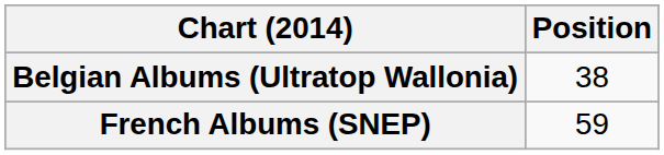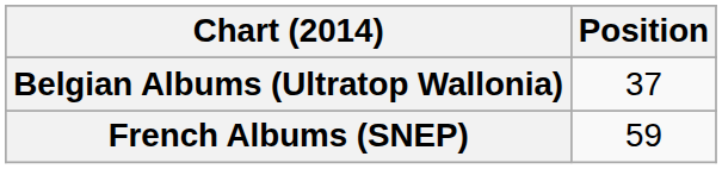 <table class="wikitable sortable plainrowheaders" style="text-align:center">
 <tr>
 <th scope="col">Chart (2014)</th>
 <th scope="col">Position</th>
 </tr>
 <tr>
 <th scope="row">Belgian Albums (Ultratop Wallonia)</th>
-<td>38</td>
+<td>37</td>
 </tr>
 <tr>
 <th scope="row">French Albums (SNEP)</th>
 <td>59</td>
 </tr>
 </table>
